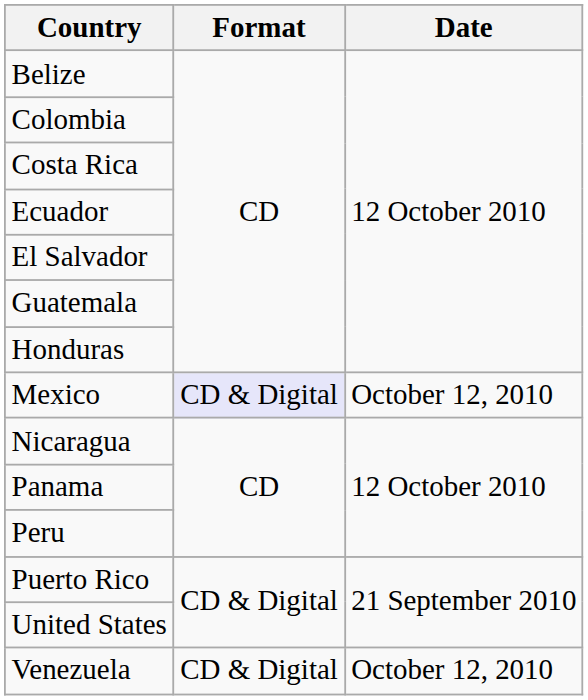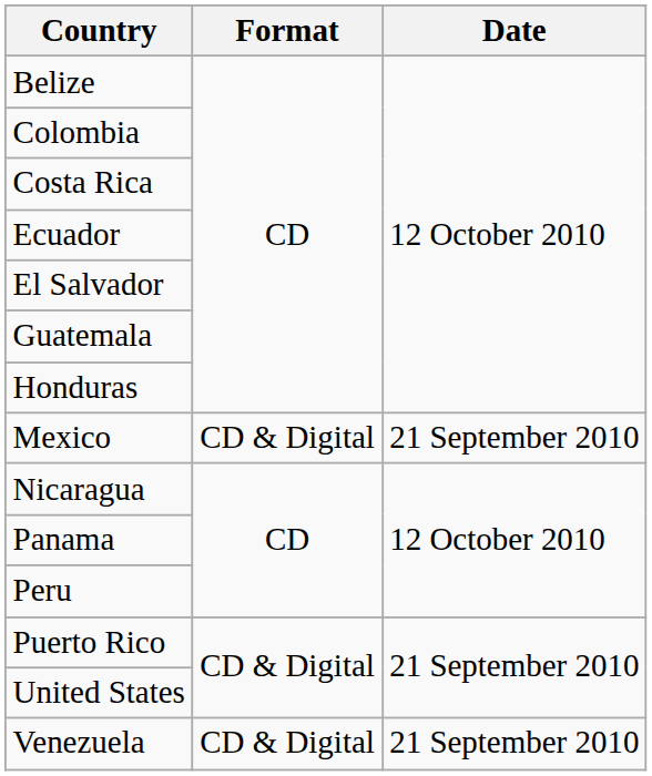 <table class="wikitable">
 <tr>
 <th>Country</th>
 <th>Format</th>
 <th>Date </th>
 </tr>
 <tr>
 <td>Belize</td>
 <td rowspan="7" style="text-align:center;">CD</td>
 <td rowspan="7">12 October 2010</td>
 </tr>
 <tr>
 <td>Colombia</td>
 </tr>
 <tr>
 <td>Costa Rica</td>
 </tr>
 <tr>
 <td>Ecuador</td>
 </tr>
 <tr>
 <td>El Salvador</td>
 </tr>
 <tr>
 <td>Guatemala</td>
 </tr>
 <tr>
 <td>Honduras</td>
 </tr>
 <tr>
 <td>Mexico</td>
-<td style="background: lavender;">CD & Digital</td>
-<td>October 12, 2010</td>
+<td>CD & Digital</td>
+<td>21 September 2010</td>
 </tr>
 <tr>
 <td>Nicaragua</td>
 <td rowspan="3" style="text-align:center;">CD</td>
 <td rowspan="3">12 October 2010</td>
 </tr>
 <tr>
 <td>Panama</td>
 </tr>
 <tr>
 <td>Peru</td>
 </tr>
 <tr>
 <td>Puerto Rico</td>
 <td rowspan="2">CD & Digital</td>
 <td rowspan="2">21 September 2010</td>
 </tr>
 <tr>
 <td>United States</td>
 </tr>
 <tr>
 <td>Venezuela</td>
 <td>CD & Digital</td>
-<td>October 12, 2010</td>
+<td>21 September 2010</td>
 </tr>
 </table>
